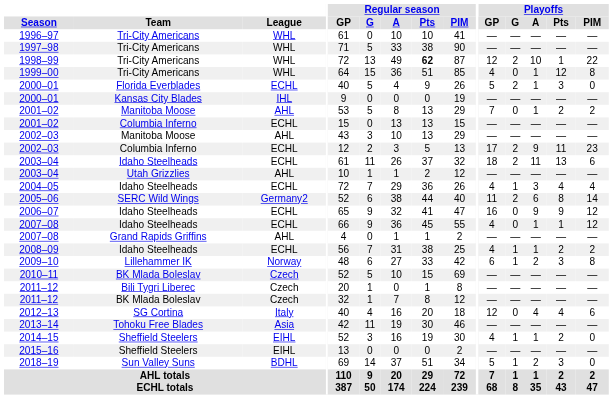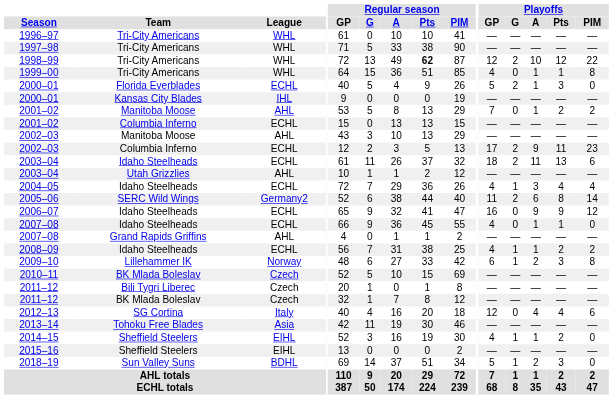 <table border="0" cellpadding="1" cellspacing="0" style="text-align:center; width:60em">
 <tr bgcolor="#e0e0e0">
 <th colspan="3" bgcolor="#ffffff"></th>
 <th rowspan="99" bgcolor="#ffffff"></th>
 <th colspan="5"><a href='#'>Regular season</a></th>
 <th rowspan="99" bgcolor="#ffffff"></th>
 <th colspan="5"><a href='#'>Playoffs</a></th>
 </tr>
 <tr bgcolor="#e0e0e0">
 <th><a href='#'>Season</a></th>
 <th>Team</th>
 <th>League</th>
 <th>GP</th>
 <th><a href='#'>G</a></th>
 <th><a href='#'>A</a></th>
 <th><a href='#'>Pts</a></th>
 <th><a href='#'>PIM</a></th>
 <th>GP</th>
 <th>G</th>
 <th>A</th>
 <th>Pts</th>
 <th>PIM</th>
 </tr>
 <tr>
 <td><a href='#'>1996–97</a></td>
 <td><a href='#'>Tri-City Americans</a></td>
 <td><a href='#'>WHL</a></td>
 <td>61</td>
 <td>0</td>
 <td>10</td>
 <td>10</td>
 <td>41</td>
 <td>—</td>
 <td>—</td>
 <td>—</td>
 <td>—</td>
 <td>—</td>
 </tr>
 <tr bgcolor="#f0f0f0">
 <td><a href='#'>1997–98</a></td>
 <td>Tri-City Americans</td>
 <td>WHL</td>
 <td>71</td>
 <td>5</td>
 <td>33</td>
 <td>38</td>
 <td>90</td>
 <td>—</td>
 <td>—</td>
 <td>—</td>
 <td>—</td>
 <td>—</td>
 </tr>
 <tr>
 <td><a href='#'>1998–99</a></td>
 <td>Tri-City Americans</td>
 <td>WHL</td>
 <td>72</td>
 <td>13</td>
 <td>49</td>
 <td><strong>62</strong></td>
 <td>87</td>
 <td>12</td>
 <td>2</td>
 <td>10</td>
-<td>1</td>
+<td>12</td>
 <td>22</td>
 </tr>
 <tr bgcolor="#f0f0f0">
 <td><a href='#'>1999–00</a></td>
 <td>Tri-City Americans</td>
 <td>WHL</td>
 <td>64</td>
 <td>15</td>
 <td>36</td>
 <td>51</td>
 <td>85</td>
 <td>4</td>
 <td>0</td>
 <td>1</td>
-<td>12</td>
+<td>1</td>
 <td>8</td>
 </tr>
 <tr>
 <td><a href='#'>2000–01</a></td>
 <td><a href='#'>Florida Everblades</a></td>
 <td><a href='#'>ECHL</a></td>
 <td>40</td>
 <td>5</td>
 <td>4</td>
 <td>9</td>
 <td>26</td>
 <td>5</td>
 <td>2</td>
 <td>1</td>
 <td>3</td>
 <td>0</td>
 </tr>
 <tr bgcolor="#f0f0f0">
 <td><a href='#'>2000–01</a></td>
 <td><a href='#'>Kansas City Blades</a></td>
 <td><a href='#'>IHL</a></td>
 <td>9</td>
 <td>0</td>
 <td>0</td>
 <td>0</td>
 <td>19</td>
 <td>—</td>
 <td>—</td>
 <td>—</td>
 <td>—</td>
 <td>—</td>
 </tr>
 <tr>
 <td><a href='#'>2001–02</a></td>
 <td><a href='#'>Manitoba Moose</a></td>
 <td><a href='#'>AHL</a></td>
 <td>53</td>
 <td>5</td>
 <td>8</td>
 <td>13</td>
 <td>29</td>
 <td>7</td>
 <td>0</td>
 <td>1</td>
 <td>2</td>
 <td>2</td>
 </tr>
 <tr bgcolor="#f0f0f0">
 <td><a href='#'>2001–02</a></td>
 <td><a href='#'>Columbia Inferno</a></td>
 <td>ECHL</td>
 <td>15</td>
 <td>0</td>
 <td>13</td>
 <td>13</td>
 <td>15</td>
 <td>—</td>
 <td>—</td>
 <td>—</td>
 <td>—</td>
 <td>—</td>
 </tr>
 <tr>
 <td><a href='#'>2002–03</a></td>
 <td>Manitoba Moose</td>
 <td>AHL</td>
 <td>43</td>
 <td>3</td>
 <td>10</td>
 <td>13</td>
 <td>29</td>
 <td>—</td>
 <td>—</td>
 <td>—</td>
 <td>—</td>
 <td>—</td>
 </tr>
 <tr bgcolor="#f0f0f0">
 <td><a href='#'>2002–03</a></td>
 <td>Columbia Inferno</td>
 <td>ECHL</td>
 <td>12</td>
 <td>2</td>
 <td>3</td>
 <td>5</td>
 <td>13</td>
 <td>17</td>
 <td>2</td>
 <td>9</td>
 <td>11</td>
 <td>23</td>
 </tr>
 <tr>
 <td><a href='#'>2003–04</a></td>
 <td><a href='#'>Idaho Steelheads</a></td>
 <td>ECHL</td>
 <td>61</td>
 <td>11</td>
 <td>26</td>
 <td>37</td>
 <td>32</td>
 <td>18</td>
 <td>2</td>
 <td>11</td>
 <td>13</td>
 <td>6</td>
 </tr>
 <tr bgcolor="#f0f0f0">
 <td><a href='#'>2003–04</a></td>
 <td><a href='#'>Utah Grizzlies</a></td>
 <td>AHL</td>
 <td>10</td>
 <td>1</td>
 <td>1</td>
 <td>2</td>
 <td>12</td>
 <td>—</td>
 <td>—</td>
 <td>—</td>
 <td>—</td>
 <td>—</td>
 </tr>
 <tr>
 <td><a href='#'>2004–05</a></td>
 <td>Idaho Steelheads</td>
 <td>ECHL</td>
 <td>72</td>
 <td>7</td>
 <td>29</td>
 <td>36</td>
 <td>26</td>
 <td>4</td>
 <td>1</td>
 <td>3</td>
 <td>4</td>
 <td>4</td>
 </tr>
 <tr bgcolor="#f0f0f0">
 <td><a href='#'>2005–06</a></td>
 <td><a href='#'>SERC Wild Wings</a></td>
 <td><a href='#'>Germany2</a></td>
 <td>52</td>
 <td>6</td>
 <td>38</td>
 <td>44</td>
 <td>40</td>
 <td>11</td>
 <td>2</td>
 <td>6</td>
 <td>8</td>
 <td>14</td>
 </tr>
 <tr>
 <td><a href='#'>2006–07</a></td>
 <td>Idaho Steelheads</td>
 <td>ECHL</td>
 <td>65</td>
 <td>9</td>
 <td>32</td>
 <td>41</td>
 <td>47</td>
 <td>16</td>
 <td>0</td>
 <td>9</td>
 <td>9</td>
 <td>12</td>
 </tr>
 <tr bgcolor="#f0f0f0">
 <td><a href='#'>2007–08</a></td>
 <td>Idaho Steelheads</td>
 <td>ECHL</td>
 <td>66</td>
 <td>9</td>
 <td>36</td>
 <td>45</td>
 <td>55</td>
 <td>4</td>
 <td>0</td>
 <td>1</td>
 <td>1</td>
-<td>12</td>
+<td>0</td>
 </tr>
 <tr>
 <td><a href='#'>2007–08</a></td>
 <td><a href='#'>Grand Rapids Griffins</a></td>
 <td>AHL</td>
 <td>4</td>
 <td>0</td>
 <td>1</td>
 <td>1</td>
 <td>2</td>
 <td>—</td>
 <td>—</td>
 <td>—</td>
 <td>—</td>
 <td>—</td>
 </tr>
 <tr bgcolor="#f0f0f0">
 <td><a href='#'>2008–09</a></td>
 <td>Idaho Steelheads</td>
 <td>ECHL</td>
 <td>56</td>
 <td>7</td>
 <td>31</td>
 <td>38</td>
 <td>25</td>
 <td>4</td>
 <td>1</td>
 <td>1</td>
 <td>2</td>
 <td>2</td>
 </tr>
 <tr>
 <td><a href='#'>2009–10</a></td>
 <td><a href='#'>Lillehammer IK</a></td>
 <td><a href='#'>Norway</a></td>
 <td>48</td>
 <td>6</td>
 <td>27</td>
 <td>33</td>
 <td>42</td>
 <td>6</td>
 <td>1</td>
 <td>2</td>
 <td>3</td>
 <td>8</td>
 </tr>
 <tr bgcolor="#f0f0f0">
 <td><a href='#'>2010–11</a></td>
 <td><a href='#'>BK Mlada Boleslav</a></td>
 <td><a href='#'>Czech</a></td>
 <td>52</td>
 <td>5</td>
 <td>10</td>
 <td>15</td>
 <td>69</td>
 <td>—</td>
 <td>—</td>
 <td>—</td>
 <td>—</td>
 <td>—</td>
 </tr>
 <tr>
 <td><a href='#'>2011–12</a></td>
 <td><a href='#'>Bili Tygri Liberec</a></td>
 <td>Czech</td>
 <td>20</td>
 <td>1</td>
 <td>0</td>
 <td>1</td>
 <td>8</td>
 <td>—</td>
 <td>—</td>
 <td>—</td>
 <td>—</td>
 <td>—</td>
 </tr>
 <tr bgcolor="#f0f0f0">
 <td><a href='#'>2011–12</a></td>
 <td>BK Mlada Boleslav</td>
 <td>Czech</td>
 <td>32</td>
 <td>1</td>
 <td>7</td>
 <td>8</td>
 <td>12</td>
 <td>—</td>
 <td>—</td>
 <td>—</td>
 <td>—</td>
 <td>—</td>
 </tr>
 <tr>
 <td><a href='#'>2012–13</a></td>
 <td><a href='#'>SG Cortina</a></td>
 <td><a href='#'>Italy</a></td>
 <td>40</td>
 <td>4</td>
 <td>16</td>
 <td>20</td>
 <td>18</td>
 <td>12</td>
 <td>0</td>
 <td>4</td>
 <td>4</td>
 <td>6</td>
 </tr>
 <tr bgcolor="#f0f0f0">
 <td><a href='#'>2013–14</a></td>
 <td><a href='#'>Tohoku Free Blades</a></td>
 <td><a href='#'>Asia</a></td>
 <td>42</td>
 <td>11</td>
 <td>19</td>
 <td>30</td>
 <td>46</td>
 <td>—</td>
 <td>—</td>
 <td>—</td>
 <td>—</td>
 <td>—</td>
 </tr>
 <tr>
 <td><a href='#'>2014–15</a></td>
 <td><a href='#'>Sheffield Steelers</a></td>
 <td><a href='#'>EIHL</a></td>
 <td>52</td>
 <td>3</td>
 <td>16</td>
 <td>19</td>
 <td>30</td>
 <td>4</td>
 <td>1</td>
 <td>1</td>
 <td>2</td>
 <td>0</td>
 </tr>
 <tr bgcolor="#f0f0f0">
 <td><a href='#'>2015–16</a></td>
 <td>Sheffield Steelers</td>
 <td>EIHL</td>
 <td>13</td>
 <td>0</td>
 <td>0</td>
 <td>0</td>
 <td>2</td>
 <td>—</td>
 <td>—</td>
 <td>—</td>
 <td>—</td>
 <td>—</td>
 </tr>
 <tr>
 <td><a href='#'>2018–19</a></td>
 <td><a href='#'>Sun Valley Suns</a></td>
 <td><a href='#'>BDHL</a></td>
 <td>69</td>
 <td>14</td>
 <td>37</td>
 <td>51</td>
 <td>34</td>
 <td>5</td>
 <td>1</td>
 <td>2</td>
 <td>3</td>
 <td>0</td>
 </tr>
 <tr>
 </tr>
 <tr ALIGN="center" bgcolor="#e0e0e0">
 <th colspan="3">AHL totals</th>
 <th ALIGN="center">110</th>
 <th ALIGN="center">9</th>
 <th ALIGN="center">20</th>
 <th ALIGN="center">29</th>
 <th ALIGN="center">72</th>
 <th ALIGN="center">7</th>
 <th ALIGN="center">1</th>
 <th ALIGN="center">1</th>
 <th ALIGN="center">2</th>
 <th ALIGN="center">2</th>
 </tr>
 <tr>
 </tr>
 <tr ALIGN="center" bgcolor="#e0e0e0">
 <th colspan="3">ECHL totals</th>
 <th ALIGN="center">387</th>
 <th ALIGN="center">50</th>
 <th ALIGN="center">174</th>
 <th ALIGN="center">224</th>
 <th ALIGN="center">239</th>
 <th ALIGN="center">68</th>
 <th ALIGN="center">8</th>
 <th ALIGN="center">35</th>
 <th ALIGN="center">43</th>
 <th ALIGN="center">47</th>
 </tr>
 </table>
